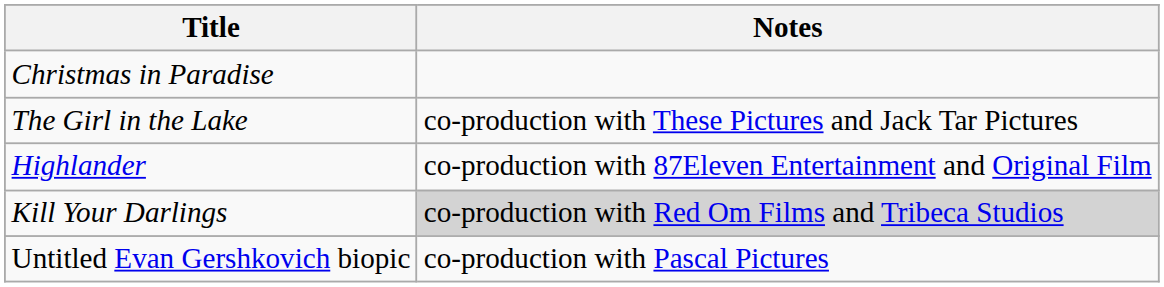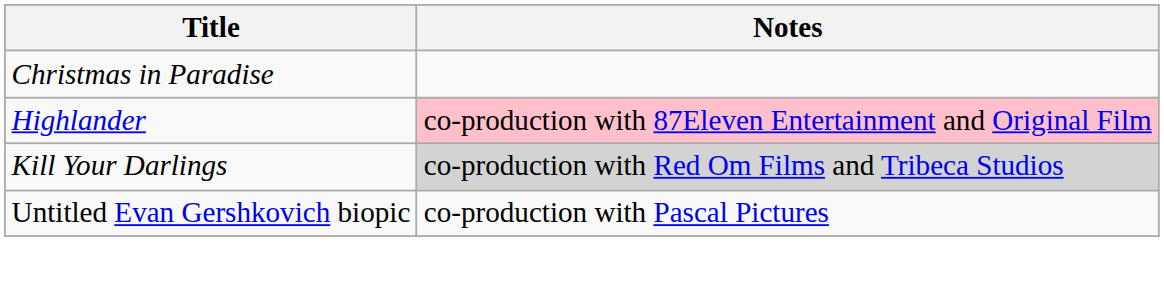 <table class="wikitable sortable">
 <tr>
 <th>Title</th>
 <th>Notes</th>
 </tr>
 <tr>
 <td><em>Christmas in Paradise</em></td>
 <td></td>
 </tr>
 <tr>
-<td><em>The Girl in the Lake</em></td>
-<td>co-production with <a href='#'>These Pictures</a> and Jack Tar Pictures</td>
-</tr>
-<tr>
 <td><em><a href='#'>Highlander</a></em></td>
-<td>co-production with <a href='#'>87Eleven Entertainment</a> and <a href='#'>Original Film</a></td>
+<td style="background: pink;">co-production with <a href='#'>87Eleven Entertainment</a> and <a href='#'>Original Film</a></td>
 </tr>
 <tr>
 <td><em>Kill Your Darlings</em></td>
 <td style="background: lightgrey;">co-production with <a href='#'>Red Om Films</a> and <a href='#'>Tribeca Studios</a></td>
 </tr>
 <tr>
 <td>Untitled <a href='#'>Evan Gershkovich</a> biopic</td>
 <td>co-production with <a href='#'>Pascal Pictures</a></td>
 </tr>
 </table>
